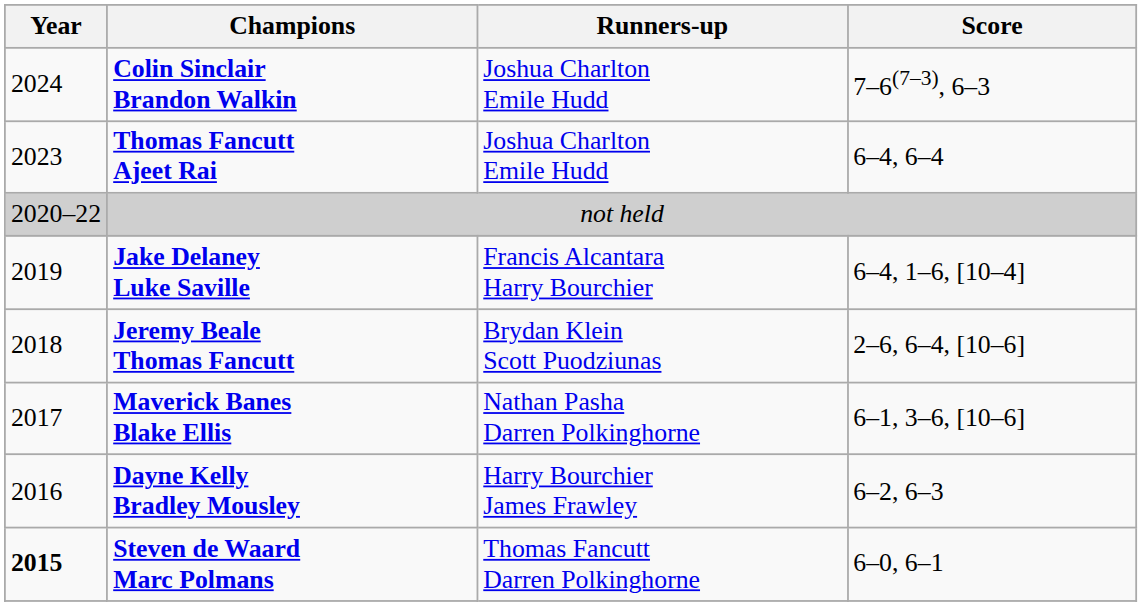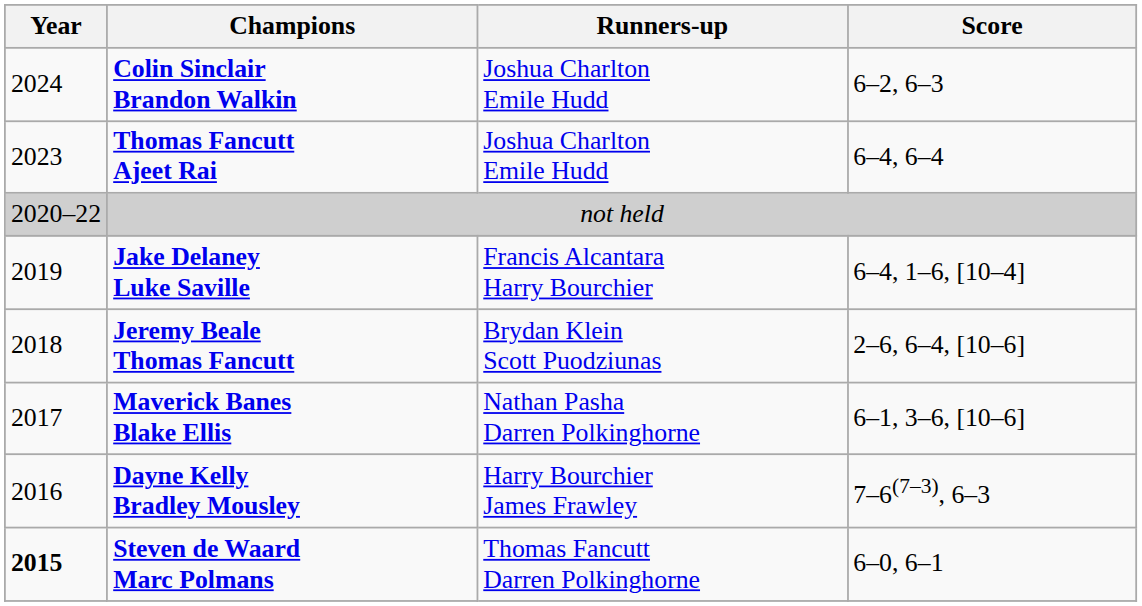 <table class="wikitable" style="font-size:90%">
 <tr>
 <th>Year</th>
 <th width="200">Champions</th>
 <th width="200">Runners-up</th>
 <th width="155">Score</th>
 </tr>
 <tr>
 <td>2024</td>
 <td> <strong><a href='#'>Colin Sinclair</a></strong><br> <strong><a href='#'>Brandon Walkin</a></strong></td>
 <td> <a href='#'>Joshua Charlton</a><br> <a href='#'>Emile Hudd</a></td>
-<td>7–6<sup>(7–3)</sup>, 6–3</td>
+<td>6–2, 6–3</td>
 </tr>
 <tr>
 <td>2023</td>
 <td> <strong><a href='#'>Thomas Fancutt</a></strong><br> <strong><a href='#'>Ajeet Rai</a></strong></td>
 <td> <a href='#'>Joshua Charlton</a><br> <a href='#'>Emile Hudd</a></td>
 <td>6–4, 6–4</td>
 </tr>
 <tr>
 <td style="background:#cfcfcf">2020–22</td>
 <td colspan=3 align=center style="background:#cfcfcf"><em>not held</em></td>
 </tr>
 <tr>
 <td>2019</td>
 <td> <strong><a href='#'>Jake Delaney</a></strong><br> <strong><a href='#'>Luke Saville</a></strong></td>
 <td> <a href='#'>Francis Alcantara</a><br> <a href='#'>Harry Bourchier</a></td>
 <td>6–4, 1–6, [10–4]</td>
 </tr>
 <tr>
 <td>2018</td>
 <td> <strong><a href='#'>Jeremy Beale</a></strong><br> <strong><a href='#'>Thomas Fancutt</a></strong></td>
 <td> <a href='#'>Brydan Klein</a><br> <a href='#'>Scott Puodziunas</a></td>
 <td>2–6, 6–4, [10–6]</td>
 </tr>
 <tr>
 <td>2017</td>
 <td> <strong><a href='#'>Maverick Banes</a></strong><br> <strong><a href='#'>Blake Ellis</a></strong></td>
 <td> <a href='#'>Nathan Pasha</a><br> <a href='#'>Darren Polkinghorne</a></td>
 <td>6–1, 3–6, [10–6]</td>
 </tr>
 <tr>
 <td>2016</td>
 <td> <strong><a href='#'>Dayne Kelly</a></strong><br> <strong><a href='#'>Bradley Mousley</a></strong></td>
 <td> <a href='#'>Harry Bourchier</a><br> <a href='#'>James Frawley</a></td>
-<td>6–2, 6–3</td>
+<td>7–6<sup>(7–3)</sup>, 6–3</td>
 </tr>
 <tr>
 <td><strong>2015</strong></td>
 <td> <strong><a href='#'>Steven de Waard</a></strong><br> <strong><a href='#'>Marc Polmans</a></strong></td>
 <td> <a href='#'>Thomas Fancutt</a><br> <a href='#'>Darren Polkinghorne</a></td>
 <td>6–0, 6–1</td>
 </tr>
 </table>
